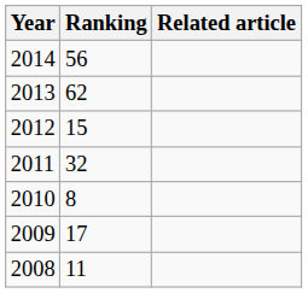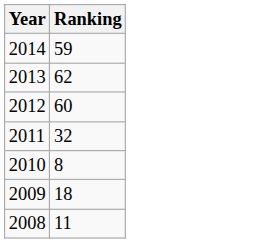 <table class="wikitable">
 <tr>
 <th>Year</th>
 <th>Ranking</th>
-<th>Related article</th>
 </tr>
 <tr>
 <td>2014</td>
-<td>56</td>
-<td></td>
+<td>59</td>
 </tr>
 <tr>
 <td>2013</td>
 <td>62</td>
-<td></td>
 </tr>
 <tr>
 <td>2012</td>
-<td>15</td>
-<td></td>
+<td>60</td>
 </tr>
 <tr>
 <td>2011</td>
 <td>32</td>
-<td></td>
 </tr>
 <tr>
 <td>2010</td>
 <td>8</td>
-<td></td>
 </tr>
 <tr>
 <td>2009</td>
-<td>17</td>
-<td></td>
+<td>18</td>
 </tr>
 <tr>
 <td>2008</td>
 <td>11</td>
-<td></td>
 </tr>
 </table>
